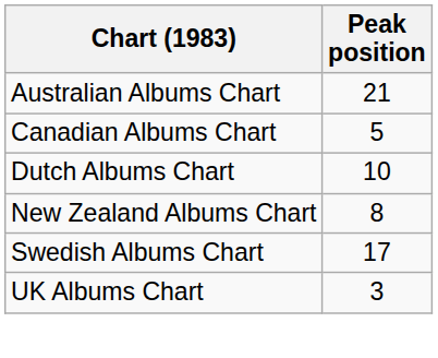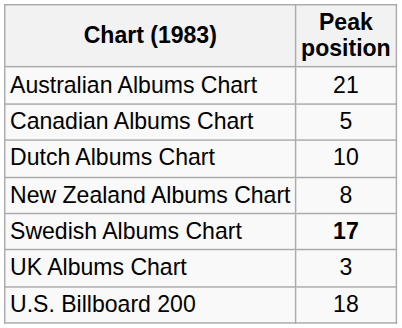 <table class="wikitable sortable">
 <tr>
 <th>Chart (1983)</th>
 <th>Peak<br>position</th>
 </tr>
 <tr>
 <td align="left">Australian Albums Chart</td>
 <td align="center">21</td>
 </tr>
 <tr>
 <td align="left">Canadian Albums Chart</td>
 <td style="text-align:center;">5</td>
 </tr>
 <tr>
 <td align="left">Dutch Albums Chart</td>
 <td style="text-align:center;">10</td>
 </tr>
 <tr>
 <td align="left">New Zealand Albums Chart</td>
 <td style="text-align:center;">8</td>
 </tr>
 <tr>
 <td align="left">Swedish Albums Chart</td>
-<td style="text-align:center;">17</td>
+<td style="text-align:center;"><strong>17</strong></td>
 </tr>
 <tr>
 <td align="left">UK Albums Chart</td>
 <td style="text-align:center;">3</td>
 </tr>
+<tr>
+<td align="left">U.S. Billboard 200</td>
+<td style="text-align:center;">18</td>
+</tr>
 </table>
